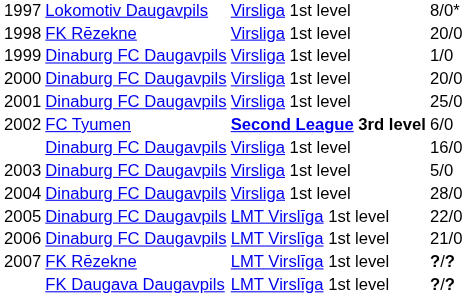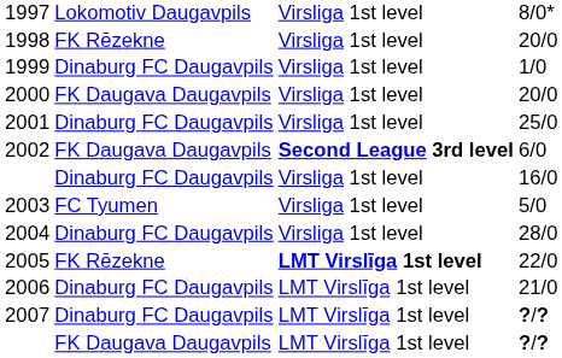 <table>
 <tr>
 <td>1997</td>
 <td><a href='#'>Lokomotiv Daugavpils</a></td>
 <td><a href='#'>Virsliga</a> 1st level</td>
 <td>8/0*</td>
 </tr>
 <tr>
 <td>1998</td>
 <td><a href='#'>FK Rēzekne</a></td>
 <td><a href='#'>Virsliga</a> 1st level</td>
 <td>20/0</td>
 </tr>
 <tr>
 <td>1999</td>
 <td><a href='#'>Dinaburg FC Daugavpils</a></td>
 <td><a href='#'>Virsliga</a> 1st level</td>
 <td>1/0</td>
 </tr>
 <tr>
 <td>2000</td>
-<td><a href='#'>Dinaburg FC Daugavpils</a></td>
+<td><a href='#'>FK Daugava Daugavpils</a></td>
 <td><a href='#'>Virsliga</a> 1st level</td>
 <td>20/0</td>
 </tr>
 <tr>
 <td>2001</td>
 <td><a href='#'>Dinaburg FC Daugavpils</a></td>
 <td><a href='#'>Virsliga</a> 1st level</td>
 <td>25/0</td>
 </tr>
 <tr>
 <td>2002</td>
-<td><a href='#'>FC Tyumen</a></td>
+<td><a href='#'>FK Daugava Daugavpils</a></td>
 <td><strong><a href='#'>Second League</a> 3rd level</strong></td>
 <td>6/0</td>
 </tr>
 <tr>
 <td></td>
 <td><a href='#'>Dinaburg FC Daugavpils</a></td>
 <td><a href='#'>Virsliga</a> 1st level</td>
 <td>16/0</td>
 </tr>
 <tr>
 <td>2003</td>
-<td><a href='#'>Dinaburg FC Daugavpils</a></td>
+<td><a href='#'>FC Tyumen</a></td>
 <td><a href='#'>Virsliga</a> 1st level</td>
 <td>5/0</td>
 </tr>
 <tr>
 <td>2004</td>
 <td><a href='#'>Dinaburg FC Daugavpils</a></td>
 <td><a href='#'>Virsliga</a> 1st level</td>
 <td>28/0</td>
 </tr>
 <tr>
 <td>2005</td>
-<td><a href='#'>Dinaburg FC Daugavpils</a></td>
-<td><a href='#'>LMT Virslīga</a> 1st level</td>
+<td><a href='#'>FK Rēzekne</a></td>
+<td><strong><a href='#'>LMT Virslīga</a> 1st level</strong></td>
 <td>22/0</td>
 </tr>
 <tr>
 <td>2006</td>
 <td><a href='#'>Dinaburg FC Daugavpils</a></td>
 <td><a href='#'>LMT Virslīga</a> 1st level</td>
 <td>21/0</td>
 </tr>
 <tr>
 <td>2007</td>
-<td><a href='#'>FK Rēzekne</a></td>
+<td><a href='#'>Dinaburg FC Daugavpils</a></td>
 <td><a href='#'>LMT Virslīga</a> 1st level</td>
 <td><strong>?</strong>/<strong>?</strong></td>
 </tr>
 <tr>
 <td></td>
 <td><a href='#'>FK Daugava Daugavpils</a></td>
 <td><a href='#'>LMT Virslīga</a> 1st level</td>
 <td><strong>?</strong>/<strong>?</strong></td>
 </tr>
 </table>
